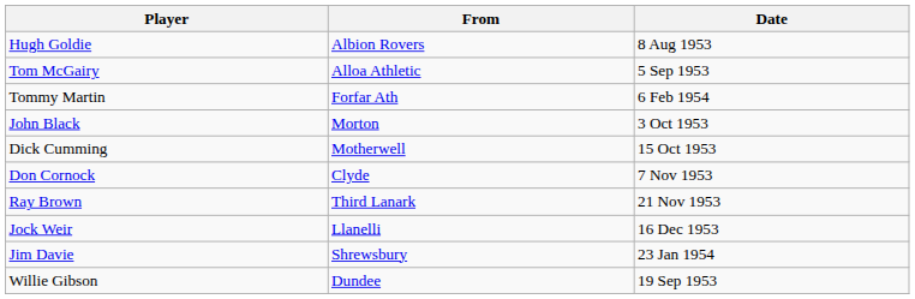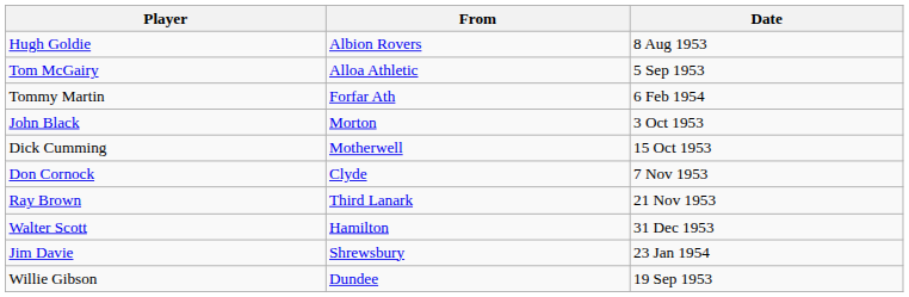 <table class="wikitable" style="text-align:center; font-size:95%;width:98%; text-align:left">
 <tr>
 <th>Player</th>
 <th>From</th>
 <th>Date</th>
 </tr>
 <tr>
 <td> <a href='#'>Hugh Goldie</a></td>
 <td> <a href='#'>Albion Rovers</a></td>
 <td>8 Aug 1953</td>
 </tr>
 <tr>
 <td> <a href='#'>Tom McGairy</a></td>
 <td> <a href='#'>Alloa Athletic</a></td>
 <td>5 Sep 1953</td>
 </tr>
 <tr>
 <td> Tommy Martin</td>
 <td> <a href='#'>Forfar Ath</a></td>
 <td>6 Feb 1954</td>
 </tr>
 <tr>
 <td> <a href='#'>John Black</a></td>
 <td> <a href='#'>Morton</a></td>
 <td>3 Oct 1953</td>
 </tr>
 <tr>
 <td> Dick Cumming</td>
 <td> <a href='#'>Motherwell</a></td>
 <td>15 Oct 1953</td>
 </tr>
 <tr>
 <td> <a href='#'>Don Cornock</a></td>
 <td> <a href='#'>Clyde</a></td>
 <td>7 Nov 1953</td>
 </tr>
 <tr>
 <td> <a href='#'>Ray Brown</a></td>
 <td> <a href='#'>Third Lanark</a></td>
 <td>21 Nov 1953</td>
 </tr>
 <tr>
-<td> <a href='#'>Jock Weir</a></td>
-<td> <a href='#'>Llanelli</a></td>
-<td>16 Dec 1953</td>
+<td> <a href='#'>Walter Scott</a></td>
+<td> <a href='#'>Hamilton</a></td>
+<td>31 Dec 1953</td>
 </tr>
 <tr>
 <td> <a href='#'>Jim Davie</a></td>
 <td> <a href='#'>Shrewsbury</a></td>
 <td>23 Jan 1954</td>
 </tr>
 <tr>
 <td> Willie Gibson</td>
 <td> <a href='#'>Dundee</a></td>
 <td>19 Sep 1953</td>
 </tr>
 </table>
